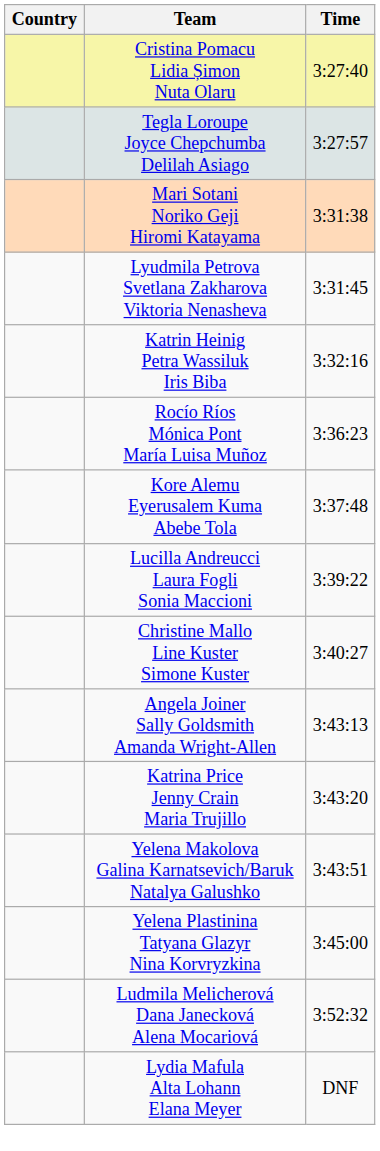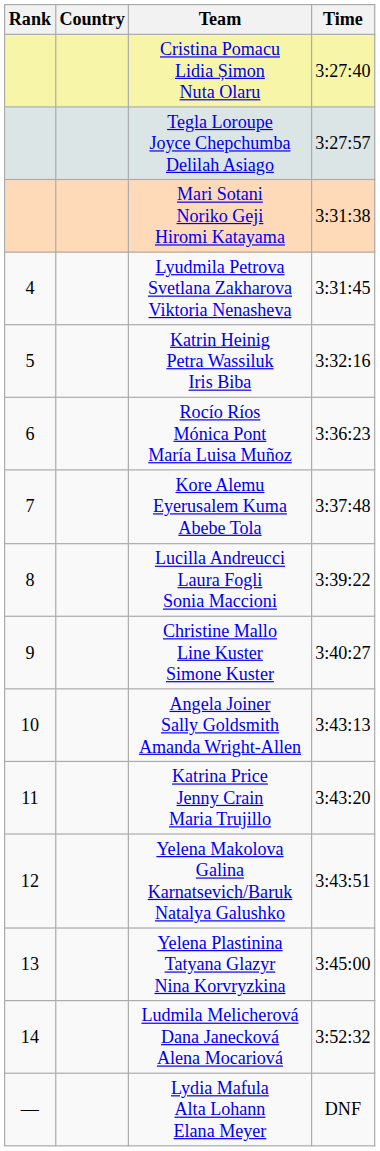 <table class="wikitable sortable" style=" text-align:center; font-size:95%;" width="50%">
 <tr>
+<th>Rank</th>
 <th>Country</th>
 <th>Team</th>
 <th>Time</th>
 </tr>
 <tr bgcolor="#F7F6A8">
+<td align=center></td>
 <td></td>
 <td><a href='#'>Cristina Pomacu</a><br><a href='#'>Lidia Șimon</a><br><a href='#'>Nuta Olaru</a></td>
 <td>3:27:40</td>
 </tr>
 <tr bgcolor="#DCE5E5">
+<td align=center></td>
 <td></td>
 <td><a href='#'>Tegla Loroupe</a><br><a href='#'>Joyce Chepchumba</a><br><a href='#'>Delilah Asiago</a></td>
 <td>3:27:57</td>
 </tr>
 <tr bgcolor="#FFDAB9">
+<td align=center></td>
 <td></td>
 <td><a href='#'>Mari Sotani</a><br><a href='#'>Noriko Geji</a><br><a href='#'>Hiromi Katayama</a></td>
 <td>3:31:38</td>
 </tr>
 <tr>
+<td align=center>4</td>
 <td></td>
 <td><a href='#'>Lyudmila Petrova</a><br><a href='#'>Svetlana Zakharova</a><br><a href='#'>Viktoria Nenasheva</a></td>
 <td>3:31:45</td>
 </tr>
 <tr>
+<td align=center>5</td>
 <td></td>
 <td><a href='#'>Katrin Heinig</a><br><a href='#'>Petra Wassiluk</a><br><a href='#'>Iris Biba</a></td>
 <td>3:32:16</td>
 </tr>
 <tr>
+<td align=center>6</td>
 <td></td>
 <td><a href='#'>Rocío Ríos</a><br><a href='#'>Mónica Pont</a><br><a href='#'>María Luisa Muñoz</a></td>
 <td>3:36:23</td>
 </tr>
 <tr>
+<td align=center>7</td>
 <td></td>
 <td><a href='#'>Kore Alemu</a><br><a href='#'>Eyerusalem Kuma</a><br><a href='#'>Abebe Tola</a></td>
 <td>3:37:48</td>
 </tr>
 <tr>
+<td align=center>8</td>
 <td></td>
 <td><a href='#'>Lucilla Andreucci</a><br><a href='#'>Laura Fogli</a><br><a href='#'>Sonia Maccioni</a></td>
 <td>3:39:22</td>
 </tr>
 <tr>
+<td align=center>9</td>
 <td></td>
 <td><a href='#'>Christine Mallo</a><br><a href='#'>Line Kuster</a><br><a href='#'>Simone Kuster</a></td>
 <td>3:40:27</td>
 </tr>
 <tr>
+<td align=center>10</td>
 <td></td>
 <td><a href='#'>Angela Joiner</a><br><a href='#'>Sally Goldsmith</a><br><a href='#'>Amanda Wright-Allen</a></td>
 <td>3:43:13</td>
 </tr>
 <tr>
+<td align=center>11</td>
 <td></td>
 <td><a href='#'>Katrina Price</a><br><a href='#'>Jenny Crain</a><br><a href='#'>Maria Trujillo</a></td>
 <td>3:43:20</td>
 </tr>
 <tr>
+<td align=center>12</td>
 <td></td>
 <td><a href='#'>Yelena Makolova</a><br><a href='#'>Galina Karnatsevich/Baruk</a><br><a href='#'>Natalya Galushko</a></td>
 <td>3:43:51</td>
 </tr>
 <tr>
+<td align=center>13</td>
 <td></td>
 <td><a href='#'>Yelena Plastinina</a><br><a href='#'>Tatyana Glazyr</a><br><a href='#'>Nina Korvryzkina</a></td>
 <td>3:45:00</td>
 </tr>
 <tr>
+<td align=center>14</td>
 <td></td>
 <td><a href='#'>Ludmila Melicherová</a><br><a href='#'>Dana Janecková</a><br><a href='#'>Alena Mocariová</a></td>
 <td>3:52:32</td>
 </tr>
 <tr>
+<td align=center>—</td>
 <td></td>
 <td><a href='#'>Lydia Mafula</a><br><a href='#'>Alta Lohann</a><br><a href='#'>Elana Meyer</a></td>
 <td>DNF</td>
 </tr>
 </table>
